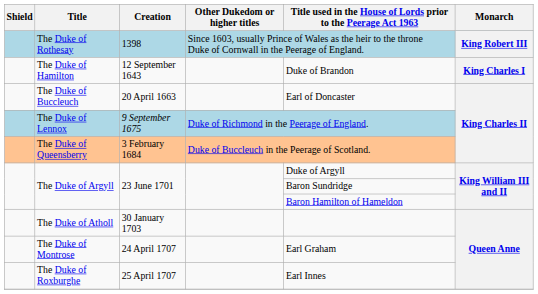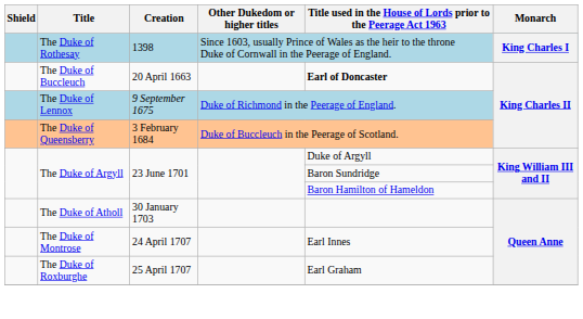 <table class="wikitable sortable">
 <tr>
 <th>Shield</th>
 <th>Title</th>
 <th>Creation</th>
 <th>Other Dukedom or higher titles</th>
 <th>Title used in the <a href='#'>House of Lords</a> prior to the <a href='#'>Peerage Act 1963</a></th>
 <th>Monarch</th>
 </tr>
 <tr style="background:#ADD8E6;">
 <td align=center><br></td>
 <td>The <a href='#'>Duke of Rothesay</a></td>
 <td>1398</td>
 <td colspan=2>Since 1603, usually Prince of Wales as the heir to the throne<br>Duke of Cornwall in the Peerage of England.</td>
-<th><a href='#'>King Robert III</a></th>
-</tr>
-<tr>
-<td align=center><br></td>
-<td>The <a href='#'>Duke of Hamilton</a></td>
-<td>12 September 1643</td>
-<td></td>
-<td> Duke of Brandon</td>
 <th><a href='#'>King Charles I</a></th>
 </tr>
 <tr>
 <td align=center><br></td>
 <td>The <a href='#'>Duke of Buccleuch</a></td>
 <td>20 April 1663</td>
 <td></td>
-<td> Earl of Doncaster</td>
+<td><strong> Earl of Doncaster</strong></td>
 <th rowspan=3><a href='#'>King Charles II</a></th>
 </tr>
 <tr style="background:#ADD8E6;">
 <td align=center><br></td>
 <td>The <a href='#'>Duke of Lennox</a></td>
 <td><em>9 September 1675</em></td>
 <td colspan=2><a href='#'>Duke of Richmond</a> in the <a href='#'>Peerage of England</a>.</td>
 </tr>
 <tr style="background:#ffc391;">
 <td align=center><br></td>
 <td>The <a href='#'>Duke of Queensberry</a></td>
 <td>3 February 1684</td>
 <td colspan=2><a href='#'>Duke of Buccleuch</a> in the Peerage of Scotland.</td>
 </tr>
 <tr>
 <td rowspan=3 align=center><br></td>
 <td rowspan=3>The <a href='#'>Duke of Argyll</a></td>
 <td rowspan=3>23 June 1701</td>
 <td rowspan=3></td>
 <td> Duke of Argyll</td>
 <th rowspan=3><a href='#'>King William III and II</a></th>
 </tr>
 <tr>
 <td> Baron Sundridge</td>
 </tr>
 <tr>
 <td> <a href='#'>Baron Hamilton of Hameldon</a></td>
 </tr>
 <tr>
 <td align=center><br></td>
 <td>The <a href='#'>Duke of Atholl</a></td>
 <td>30 January 1703</td>
 <td></td>
 <td></td>
 <th rowspan=3><a href='#'>Queen Anne</a></th>
 </tr>
 <tr>
 <td align=center><br></td>
 <td>The <a href='#'>Duke of Montrose</a></td>
 <td>24 April 1707</td>
 <td></td>
-<td> Earl Graham</td>
+<td> Earl Innes</td>
 </tr>
 <tr>
 <td align=center><br></td>
 <td>The <a href='#'>Duke of Roxburghe</a></td>
 <td>25 April 1707</td>
 <td></td>
-<td> Earl Innes</td>
+<td> Earl Graham</td>
 </tr>
 <tr>
 </tr>
 </table>
